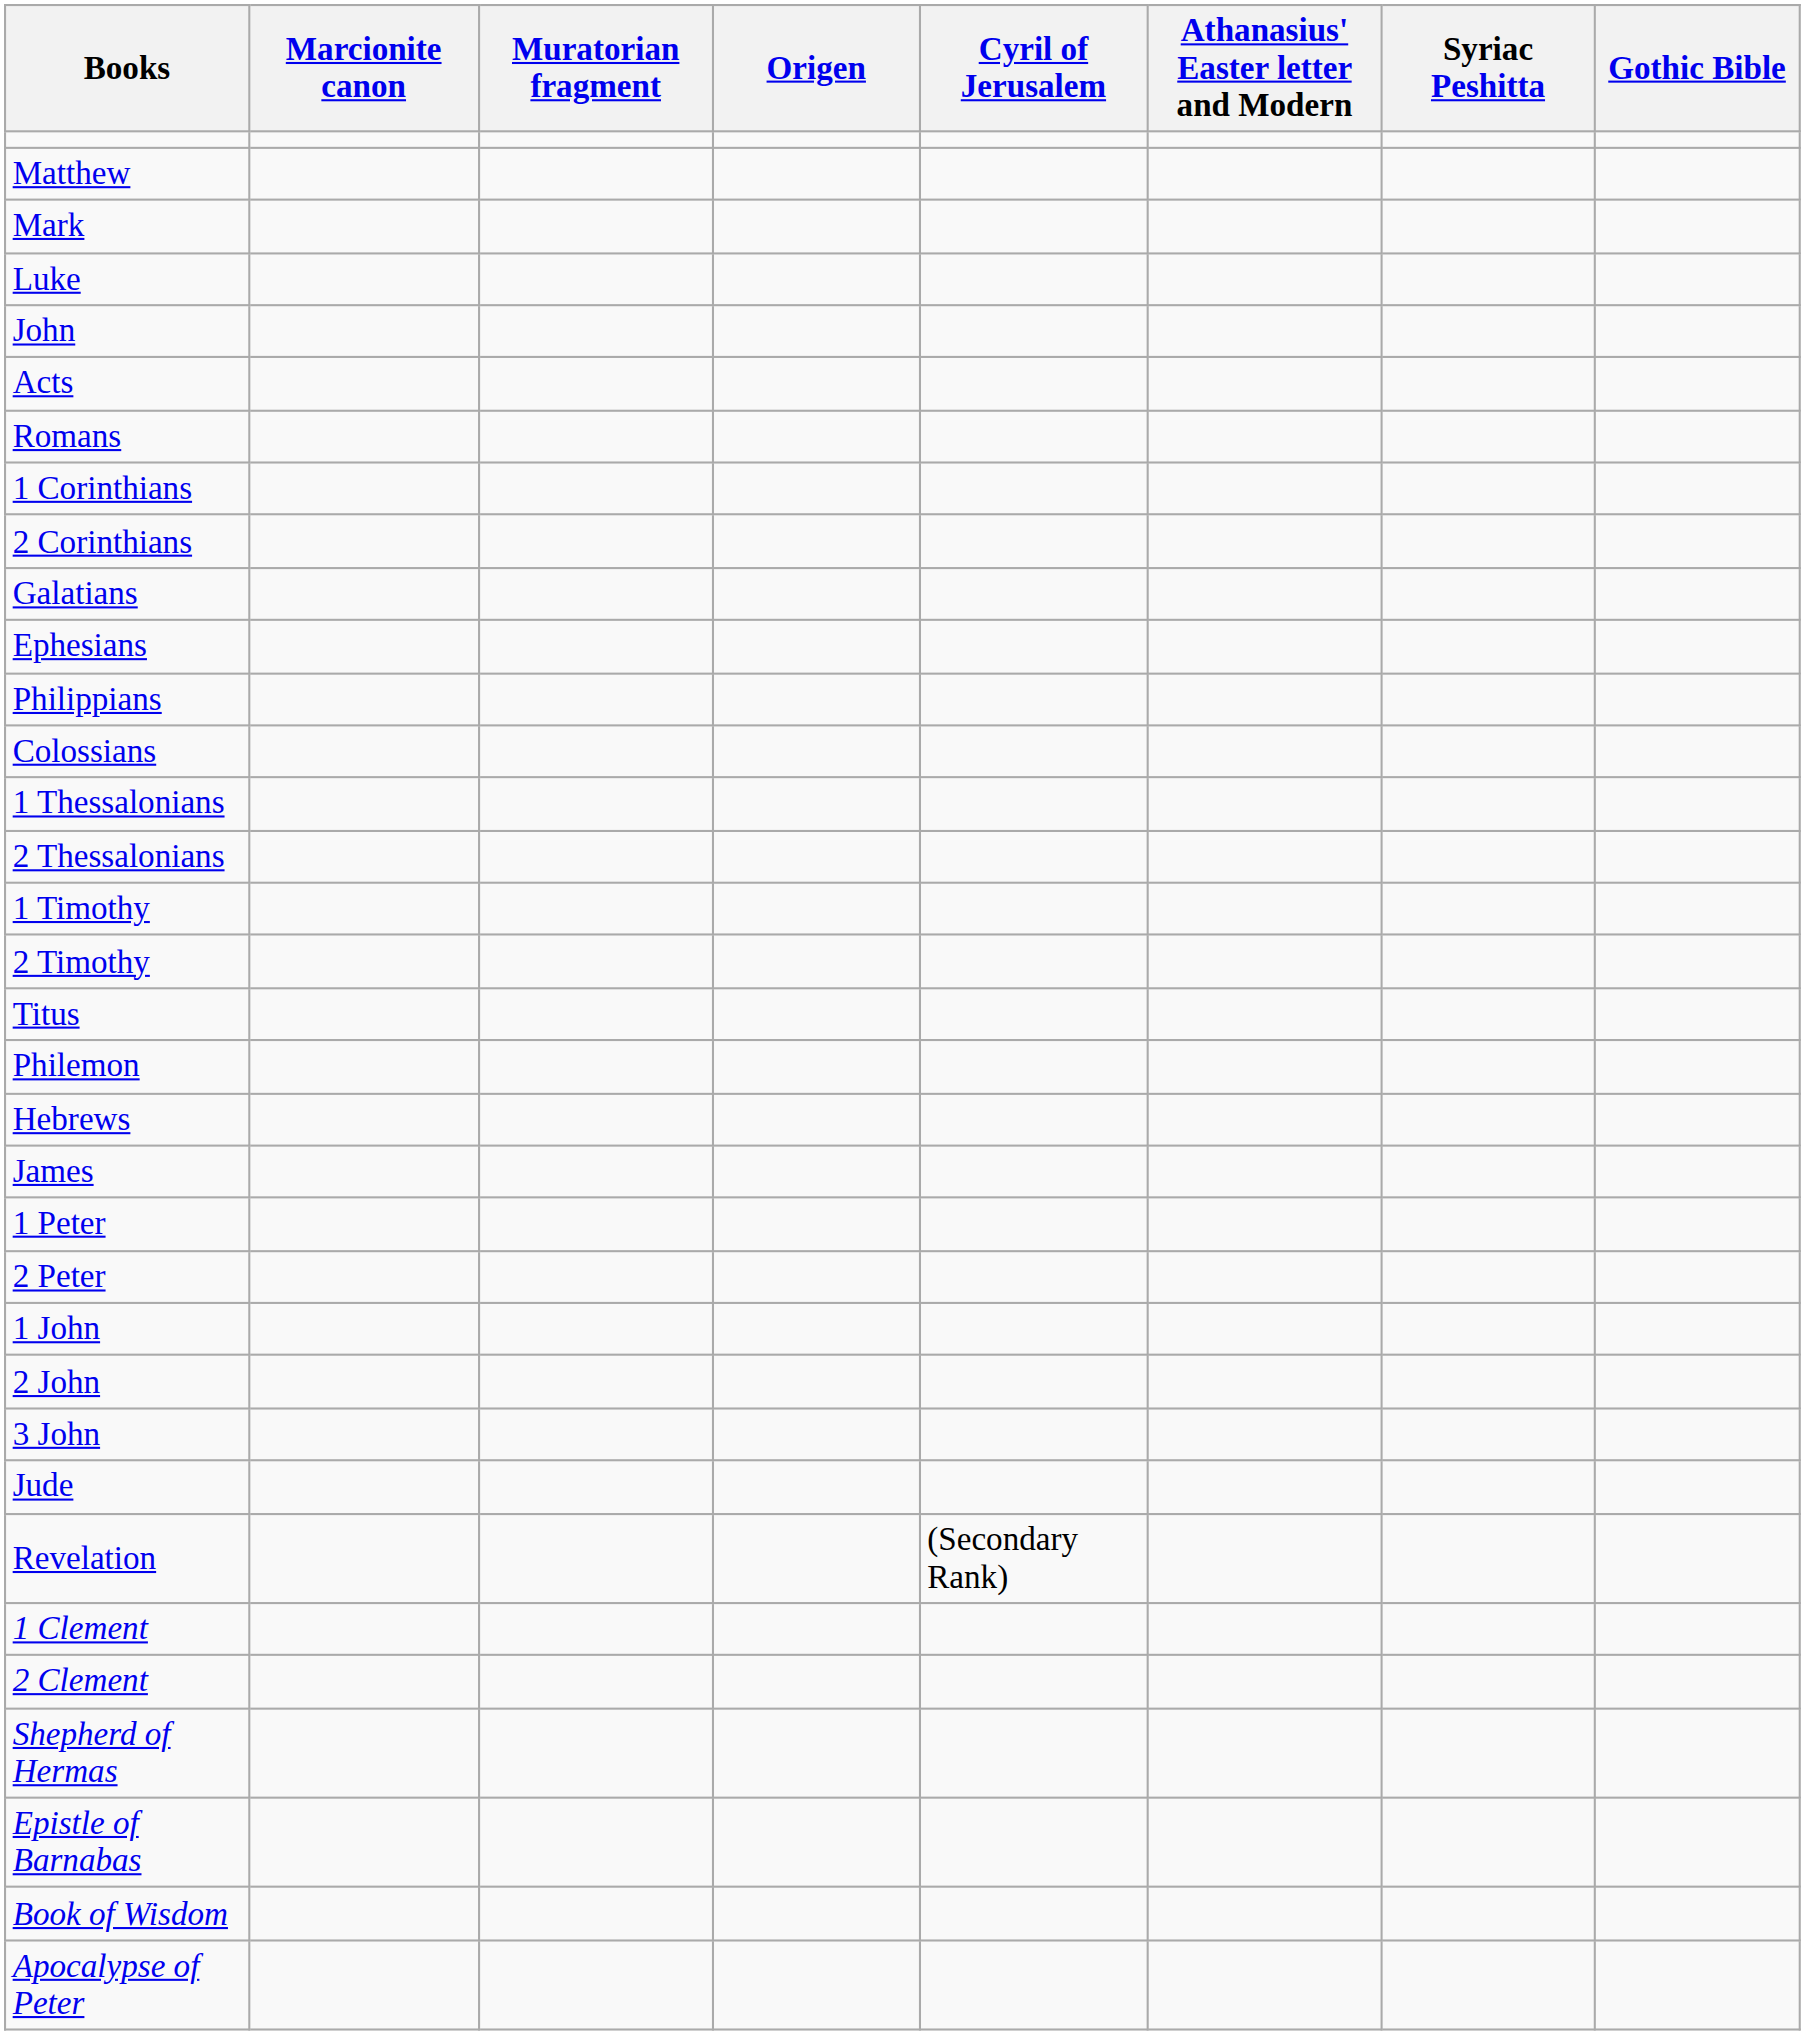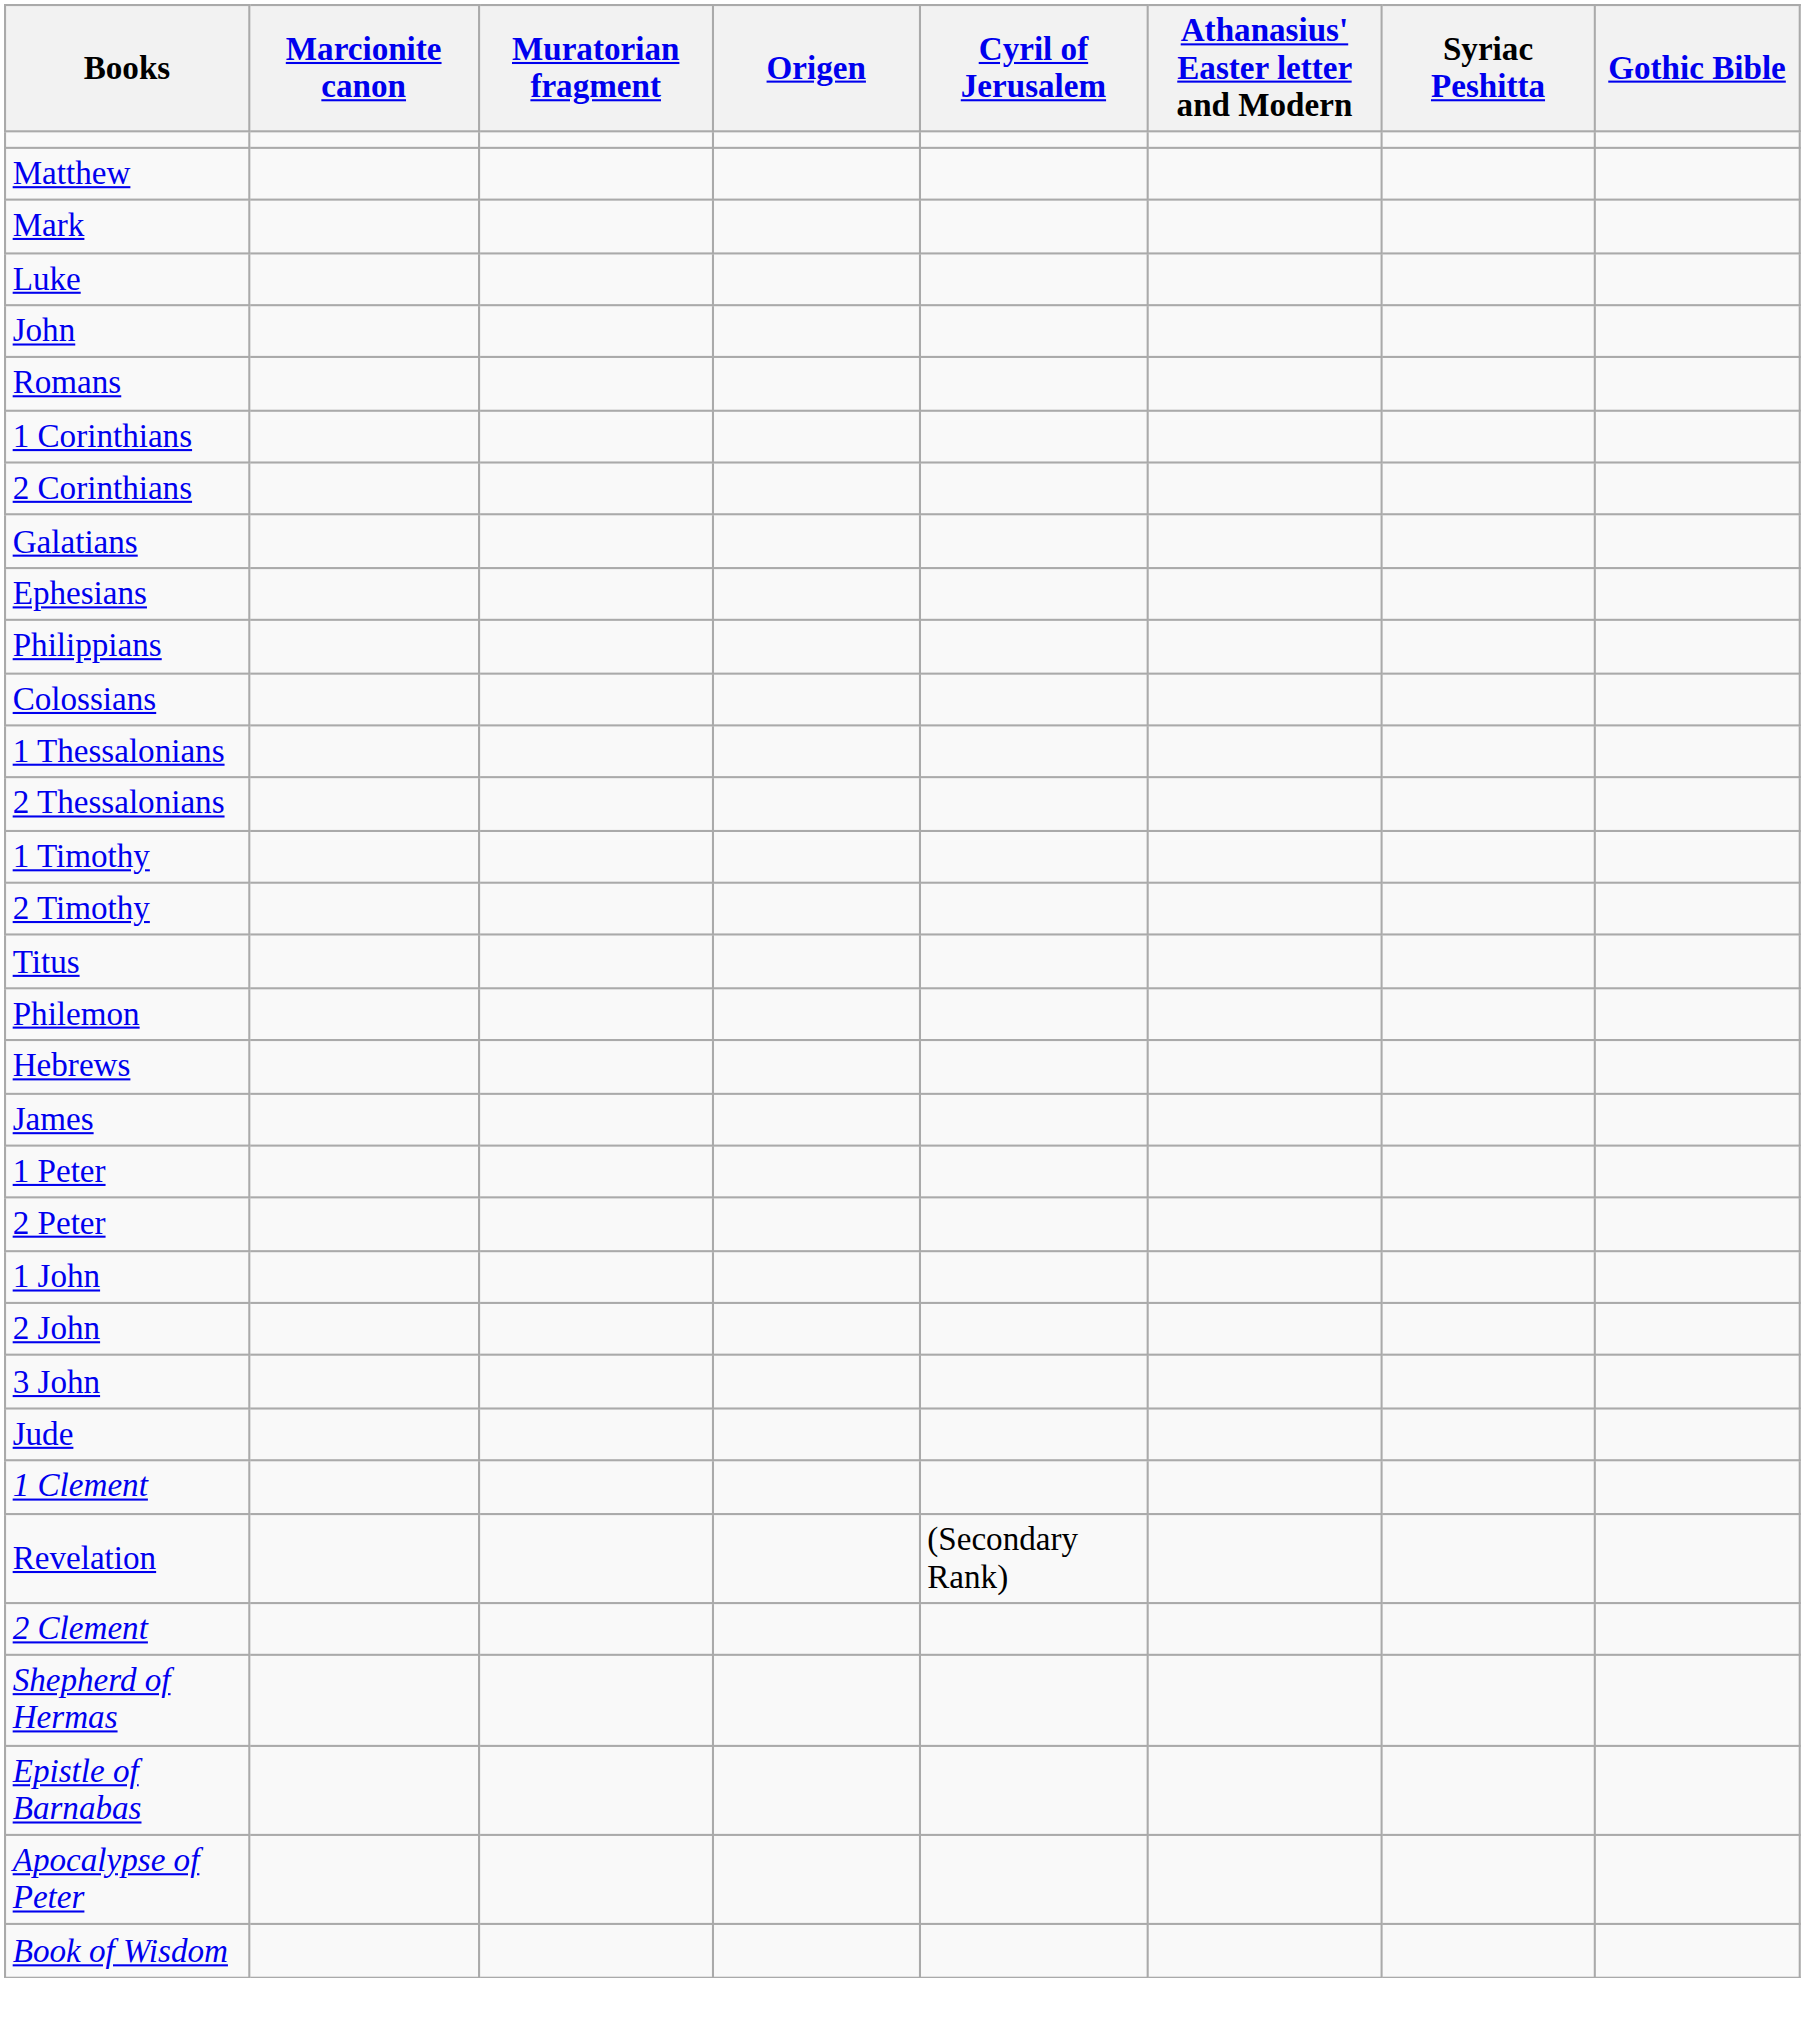 <table class="wikitable sortable sticky-header">
 <tr>
 <th style="width:124px;">Books</th>
 <th style="width:123px;"><a href='#'>Marcionite canon</a></th>
 <th style="width:123px;"><a href='#'>Muratorian fragment</a></th>
 <th style="width:123px;"><a href='#'>Origen</a></th>
 <th style="width:123px;"><a href='#'>Cyril of Jerusalem</a></th>
 <th style="width:123px;"><a href='#'>Athanasius'</a> <a href='#'>Easter letter</a> and Modern</th>
 <th style="width:123px;">Syriac <a href='#'>Peshitta</a></th>
 <th style="width:123px;"><a href='#'>Gothic Bible</a></th>
 </tr>
 <tr>
 <td></td>
 <td></td>
 <td></td>
 <td></td>
 <td></td>
 <td></td>
 <td></td>
 <td></td>
 </tr>
 <tr>
 <td><a href='#'>Matthew</a></td>
 <td></td>
 <td></td>
 <td></td>
 <td></td>
 <td></td>
 <td></td>
 <td></td>
 </tr>
 <tr>
 <td><a href='#'>Mark</a></td>
 <td></td>
 <td></td>
 <td></td>
 <td></td>
 <td></td>
 <td></td>
 <td></td>
 </tr>
 <tr>
 <td><a href='#'>Luke</a></td>
 <td></td>
 <td></td>
 <td></td>
 <td></td>
 <td></td>
 <td></td>
 <td></td>
 </tr>
 <tr>
 <td><a href='#'>John</a></td>
-<td></td>
-<td></td>
-<td></td>
-<td></td>
-<td></td>
-<td></td>
-<td></td>
-</tr>
-<tr>
-<td><a href='#'>Acts</a></td>
 <td></td>
 <td></td>
 <td></td>
 <td></td>
 <td></td>
 <td></td>
 <td></td>
 </tr>
 <tr>
 <td><a href='#'>Romans</a></td>
 <td></td>
 <td></td>
 <td></td>
 <td></td>
 <td></td>
 <td></td>
 <td></td>
 </tr>
 <tr>
 <td><a href='#'>1 Corinthians</a></td>
 <td></td>
 <td></td>
 <td></td>
 <td></td>
 <td></td>
 <td></td>
 <td></td>
 </tr>
 <tr>
 <td><a href='#'>2 Corinthians</a></td>
 <td></td>
 <td></td>
 <td></td>
 <td></td>
 <td></td>
 <td></td>
 <td></td>
 </tr>
 <tr>
 <td><a href='#'>Galatians</a></td>
 <td></td>
 <td></td>
 <td></td>
 <td></td>
 <td></td>
 <td></td>
 <td></td>
 </tr>
 <tr>
 <td><a href='#'>Ephesians</a></td>
 <td></td>
 <td></td>
 <td></td>
 <td></td>
 <td></td>
 <td></td>
 <td></td>
 </tr>
 <tr>
 <td><a href='#'>Philippians</a></td>
 <td></td>
 <td></td>
 <td></td>
 <td></td>
 <td></td>
 <td></td>
 <td></td>
 </tr>
 <tr>
 <td><a href='#'>Colossians</a></td>
 <td></td>
 <td></td>
 <td></td>
 <td></td>
 <td></td>
 <td></td>
 <td></td>
 </tr>
 <tr>
 <td><a href='#'>1 Thessalonians</a></td>
 <td></td>
 <td></td>
 <td></td>
 <td></td>
 <td></td>
 <td></td>
 <td></td>
 </tr>
 <tr>
 <td><a href='#'>2 Thessalonians</a></td>
 <td></td>
 <td></td>
 <td></td>
 <td></td>
 <td></td>
 <td></td>
 <td></td>
 </tr>
 <tr>
 <td><a href='#'>1 Timothy</a></td>
 <td></td>
 <td></td>
 <td></td>
 <td></td>
 <td></td>
 <td></td>
 <td></td>
 </tr>
 <tr>
 <td><a href='#'>2 Timothy</a></td>
 <td></td>
 <td></td>
 <td></td>
 <td></td>
 <td></td>
 <td></td>
 <td></td>
 </tr>
 <tr>
 <td><a href='#'>Titus</a></td>
 <td></td>
 <td></td>
 <td></td>
 <td></td>
 <td></td>
 <td></td>
 <td></td>
 </tr>
 <tr>
 <td><a href='#'>Philemon</a></td>
 <td></td>
 <td></td>
 <td></td>
 <td></td>
 <td></td>
 <td></td>
 <td></td>
 </tr>
 <tr>
 <td><a href='#'>Hebrews</a></td>
 <td></td>
 <td></td>
 <td></td>
 <td></td>
 <td></td>
 <td></td>
 <td></td>
 </tr>
 <tr>
 <td><a href='#'>James</a></td>
 <td></td>
 <td></td>
 <td></td>
 <td></td>
 <td></td>
 <td></td>
 <td></td>
 </tr>
 <tr>
 <td><a href='#'>1 Peter</a></td>
 <td></td>
 <td></td>
 <td></td>
 <td></td>
 <td></td>
 <td></td>
 <td></td>
 </tr>
 <tr>
 <td><a href='#'>2 Peter</a></td>
 <td></td>
 <td></td>
 <td></td>
 <td></td>
 <td></td>
 <td></td>
 <td></td>
 </tr>
 <tr>
 <td><a href='#'>1 John</a></td>
 <td></td>
 <td></td>
 <td></td>
 <td></td>
 <td></td>
 <td></td>
 <td></td>
 </tr>
 <tr>
 <td><a href='#'>2 John</a></td>
 <td></td>
 <td></td>
 <td></td>
 <td></td>
 <td></td>
 <td></td>
 <td></td>
 </tr>
 <tr>
 <td><a href='#'>3 John</a></td>
 <td></td>
 <td></td>
 <td></td>
 <td></td>
 <td></td>
 <td></td>
 <td></td>
 </tr>
 <tr>
 <td><a href='#'>Jude</a></td>
 <td></td>
 <td></td>
 <td></td>
 <td></td>
 <td></td>
 <td></td>
 <td></td>
 </tr>
 <tr>
+<td><em><a href='#'>1 Clement</a></em></td>
+<td></td>
+<td></td>
+<td></td>
+<td></td>
+<td></td>
+<td></td>
+<td></td>
+</tr>
+<tr>
 <td><a href='#'>Revelation</a></td>
 <td></td>
 <td></td>
 <td></td>
 <td> (Secondary Rank)</td>
-<td></td>
-<td></td>
-<td></td>
-</tr>
-<tr>
-<td><em><a href='#'>1 Clement</a></em></td>
-<td></td>
-<td></td>
-<td></td>
-<td></td>
 <td></td>
 <td></td>
 <td></td>
 </tr>
 <tr>
 <td><em><a href='#'>2 Clement</a></em></td>
 <td></td>
 <td></td>
 <td></td>
 <td></td>
 <td></td>
 <td></td>
 <td></td>
 </tr>
 <tr>
 <td><em><a href='#'>Shepherd of Hermas</a></em></td>
 <td></td>
 <td></td>
 <td></td>
 <td></td>
 <td></td>
 <td></td>
 <td></td>
 </tr>
 <tr>
 <td><em><a href='#'>Epistle of Barnabas</a></em></td>
 <td></td>
 <td></td>
 <td></td>
 <td></td>
 <td></td>
 <td></td>
 <td></td>
 </tr>
 <tr>
+<td><em><a href='#'>Apocalypse of Peter</a></em></td>
+<td></td>
+<td></td>
+<td></td>
+<td></td>
+<td></td>
+<td></td>
+<td></td>
+</tr>
+<tr>
 <td><em><a href='#'>Book of Wisdom</a></em></td>
 <td></td>
 <td></td>
 <td></td>
 <td></td>
 <td></td>
 <td></td>
 <td></td>
 </tr>
-<tr>
-<td><em><a href='#'>Apocalypse of Peter</a></em></td>
-<td></td>
-<td></td>
-<td></td>
-<td></td>
-<td></td>
-<td></td>
-<td></td>
-</tr>
 </table>
